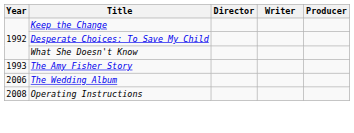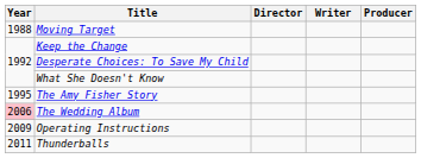 <table class="wikitable">
 <tr>
 <th>Year</th>
 <th>Title</th>
 <th width=65>Director</th>
 <th width=65>Writer</th>
 <th width=65>Producer</th>
+</tr>
+<tr>
+<td>1988</td>
+<td><em><a href='#'>Moving Target</a></em></td>
+<td></td>
+<td></td>
+<td></td>
 </tr>
 <tr>
 <td rowspan=3>1992</td>
 <td><em><a href='#'>Keep the Change</a></em></td>
 <td></td>
 <td></td>
 <td></td>
 </tr>
 <tr>
 <td><em><a href='#'>Desperate Choices: To Save My Child</a></em></td>
 <td></td>
 <td></td>
 <td></td>
 </tr>
 <tr>
 <td><em>What She Doesn't Know</em></td>
 <td></td>
 <td></td>
 <td></td>
 </tr>
 <tr>
-<td>1993</td>
+<td>1995</td>
 <td><em><a href='#'>The Amy Fisher Story</a></em></td>
 <td></td>
 <td></td>
 <td></td>
 </tr>
 <tr>
-<td>2006</td>
+<td style="background: pink;">2006</td>
 <td><em><a href='#'>The Wedding Album</a></em></td>
 <td></td>
 <td></td>
 <td></td>
 </tr>
 <tr>
-<td>2008</td>
+<td>2009</td>
 <td><em>Operating Instructions</em></td>
 <td></td>
 <td></td>
 <td></td>
 </tr>
+<tr>
+<td>2011</td>
+<td><em>Thunderballs</em></td>
+<td></td>
+<td></td>
+<td></td>
+</tr>
 </table>
